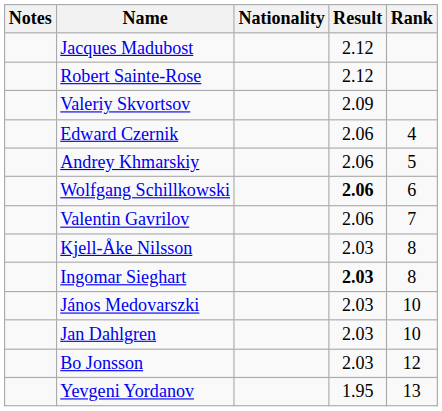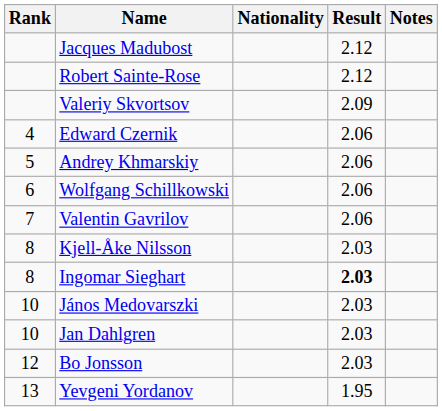 <table class="wikitable sortable" style="text-align:center">
 <tr>
-<th>Notes</th>
+<th>Rank</th>
 <th>Name</th>
 <th>Nationality</th>
 <th>Result</th>
-<th>Rank</th>
+<th>Notes</th>
 </tr>
 <tr>
 <td></td>
 <td align=left><a href='#'>Jacques Madubost</a></td>
 <td align=left></td>
 <td>2.12</td>
 <td></td>
 </tr>
 <tr>
 <td></td>
 <td align=left><a href='#'>Robert Sainte-Rose</a></td>
 <td align=left></td>
 <td>2.12</td>
 <td></td>
 </tr>
 <tr>
 <td></td>
 <td align=left><a href='#'>Valeriy Skvortsov</a></td>
 <td align=left></td>
 <td>2.09</td>
 <td></td>
 </tr>
 <tr>
-<td></td>
+<td>4</td>
 <td align=left><a href='#'>Edward Czernik</a></td>
 <td align=left></td>
 <td>2.06</td>
-<td>4</td>
+<td></td>
 </tr>
 <tr>
-<td></td>
+<td>5</td>
 <td align=left><a href='#'>Andrey Khmarskiy</a></td>
 <td align=left></td>
 <td>2.06</td>
-<td>5</td>
+<td></td>
 </tr>
 <tr>
-<td></td>
+<td>6</td>
 <td align=left><a href='#'>Wolfgang Schillkowski</a></td>
 <td align=left></td>
-<td><strong>2.06</strong></td>
-<td>6</td>
+<td>2.06</td>
+<td></td>
 </tr>
 <tr>
-<td></td>
+<td>7</td>
 <td align=left><a href='#'>Valentin Gavrilov</a></td>
 <td align=left></td>
 <td>2.06</td>
-<td>7</td>
+<td></td>
 </tr>
 <tr>
-<td></td>
+<td>8</td>
 <td align=left><a href='#'>Kjell-Åke Nilsson</a></td>
 <td align=left></td>
 <td>2.03</td>
-<td>8</td>
+<td></td>
 </tr>
 <tr>
-<td></td>
+<td>8</td>
 <td align=left><a href='#'>Ingomar Sieghart</a></td>
 <td align=left></td>
 <td><strong>2.03</strong></td>
-<td>8</td>
+<td></td>
 </tr>
 <tr>
-<td></td>
+<td>10</td>
 <td align=left><a href='#'>János Medovarszki</a></td>
 <td align=left></td>
 <td>2.03</td>
-<td>10</td>
+<td></td>
 </tr>
 <tr>
-<td></td>
+<td>10</td>
 <td align=left><a href='#'>Jan Dahlgren</a></td>
 <td align=left></td>
 <td>2.03</td>
-<td>10</td>
+<td></td>
 </tr>
 <tr>
-<td></td>
+<td>12</td>
 <td align=left><a href='#'>Bo Jonsson</a></td>
 <td align=left></td>
 <td>2.03</td>
-<td>12</td>
+<td></td>
 </tr>
 <tr>
-<td></td>
+<td>13</td>
 <td align=left><a href='#'>Yevgeni Yordanov</a></td>
 <td align=left></td>
 <td>1.95</td>
-<td>13</td>
+<td></td>
 </tr>
 </table>
